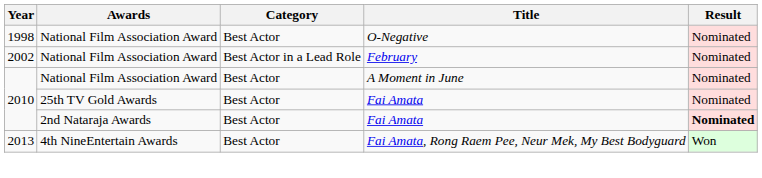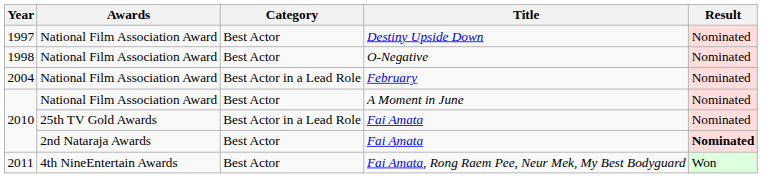 <table class="wikitable">
 <tr>
 <th>Year</th>
 <th>Awards</th>
 <th>Category</th>
 <th>Title</th>
 <th>Result</th>
 </tr>
 <tr>
+<td>1997</td>
+<td>National Film Association Award</td>
+<td>Best Actor</td>
+<td><em><a href='#'>Destiny Upside Down</a></em></td>
+<td style="background: #ffdddd">Nominated</td>
+</tr>
+<tr>
 <td>1998</td>
 <td>National Film Association Award</td>
 <td>Best Actor</td>
 <td><em>O-Negative</em></td>
 <td style="background: #ffdddd">Nominated</td>
 </tr>
 <tr>
-<td>2002</td>
+<td>2004</td>
 <td>National Film Association Award</td>
 <td>Best Actor in a Lead Role</td>
 <td><a href='#'><em>February</em></a></td>
 <td style="background: #ffdddd">Nominated</td>
 </tr>
 <tr>
 <td rowspan="3">2010</td>
 <td>National Film Association Award</td>
 <td>Best Actor</td>
 <td><em>A Moment in June</em></td>
 <td style="background: #ffdddd">Nominated</td>
 </tr>
 <tr>
 <td>25th TV Gold Awards</td>
-<td>Best Actor</td>
+<td>Best Actor in a Lead Role</td>
 <td><em><a href='#'>Fai Amata</a></em></td>
 <td style="background: #ffdddd">Nominated</td>
 </tr>
 <tr>
 <td>2nd Nataraja Awards</td>
 <td>Best Actor</td>
 <td><em><a href='#'>Fai Amata</a></em></td>
 <td style="background: #ffdddd"><strong>Nominated</strong></td>
 </tr>
 <tr>
-<td>2013</td>
+<td>2011</td>
 <td>4th NineEntertain Awards</td>
 <td>Best Actor</td>
 <td><em><a href='#'>Fai Amata</a>, Rong Raem Pee, Neur Mek, My Best Bodyguard</em></td>
 <td style="background: #ddffdd">Won</td>
 </tr>
 </table>
